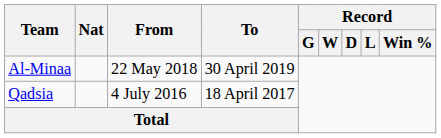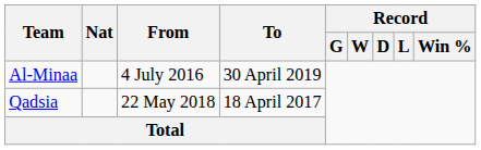 <table class="wikitable" style="text-align: center">
 <tr>
 <th rowspan="2">Team</th>
 <th rowspan="2">Nat</th>
 <th rowspan="2">From</th>
 <th rowspan="2">To</th>
 <th colspan="5">Record</th>
 </tr>
 <tr>
 <th>G</th>
 <th>W</th>
 <th>D</th>
 <th>L</th>
 <th>Win %</th>
 </tr>
 <tr>
 <td align=left><a href='#'>Al-Minaa</a></td>
 <td></td>
-<td align=left>22 May 2018</td>
+<td align=left>4 July 2016</td>
 <td align=left>30 April 2019<br></td>
 </tr>
 <tr>
 <td align=left><a href='#'>Qadsia</a></td>
 <td></td>
-<td align=left>4 July 2016</td>
+<td align=left>22 May 2018</td>
 <td align=left>18 April 2017<br></td>
 </tr>
 <tr>
 <th colspan="4" align="center" valign=middle>Total<br></th>
 </tr>
 </table>
